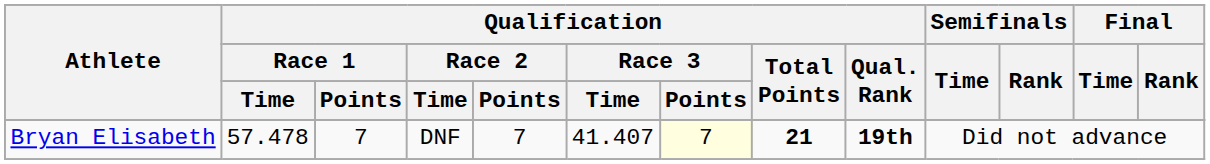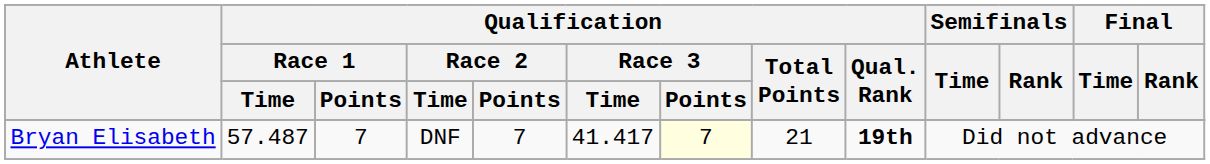 <table class="wikitable" border="1" style="font-size:90%">
 <tr>
 <th rowspan=3>Athlete</th>
 <th colspan=8>Qualification</th>
 <th colspan=2>Semifinals</th>
 <th colspan=2>Final</th>
 </tr>
 <tr>
 <th colspan=2>Race 1</th>
 <th colspan=2>Race 2</th>
 <th colspan=2>Race 3</th>
 <th rowspan=2>Total<br>Points</th>
 <th rowspan=2>Qual.<br>Rank</th>
 <th rowspan=2>Time</th>
 <th rowspan=2>Rank</th>
 <th rowspan=2>Time</th>
 <th rowspan=2>Rank</th>
 </tr>
 <tr>
 <th>Time</th>
 <th>Points</th>
 <th>Time</th>
 <th>Points</th>
 <th>Time</th>
 <th>Points</th>
 </tr>
 <tr>
 </tr>
 <tr>
 <td><a href='#'>Bryan Elisabeth</a></td>
-<td align=center>57.478</td>
+<td align=center>57.487</td>
 <td align=center>7</td>
 <td align=center>DNF</td>
 <td align=center>7</td>
-<td align=center>41.407</td>
+<td align=center>41.417</td>
 <td align=center style="background: lightyellow;">7</td>
-<td align=center><strong>21</strong></td>
+<td align=center>21</td>
 <td align=center><strong>19th</strong></td>
 <td align=center colspan=4>Did not advance</td>
 </tr>
 </table>
